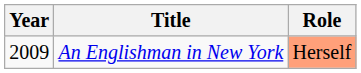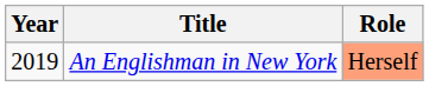 <table class="wikitable">
 <tr>
 <th>Year</th>
 <th>Title</th>
 <th>Role</th>
 </tr>
 <tr>
-<td>2009</td>
+<td>2019</td>
 <td><em><a href='#'>An Englishman in New York</a></em></td>
 <td style="background: lightsalmon;">Herself</td>
 </tr>
 </table>
